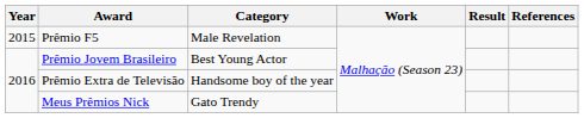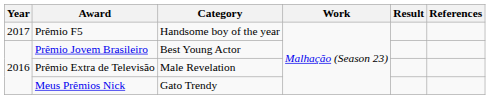 <table class="wikitable">
 <tr>
 <th>Year</th>
 <th>Award</th>
 <th>Category</th>
 <th>Work</th>
 <th>Result</th>
 <th>References</th>
 </tr>
 <tr>
-<td>2015</td>
+<td>2017</td>
 <td>Prêmio F5</td>
-<td>Male Revelation</td>
+<td>Handsome boy of the year</td>
 <td rowspan="4"><em><a href='#'>Malhação</a> (Season 23)</em></td>
 <td></td>
 <td></td>
 </tr>
 <tr>
 <td rowspan="6">2016</td>
 <td><a href='#'>Prêmio Jovem Brasileiro</a></td>
 <td>Best Young Actor</td>
 <td></td>
 <td></td>
 </tr>
 <tr>
 <td>Prêmio Extra de Televisão</td>
-<td>Handsome boy of the year</td>
+<td>Male Revelation</td>
 <td></td>
 <td></td>
 </tr>
 <tr>
 <td><a href='#'>Meus Prêmios Nick</a></td>
 <td>Gato Trendy</td>
 <td></td>
 <td></td>
 </tr>
 </table>
